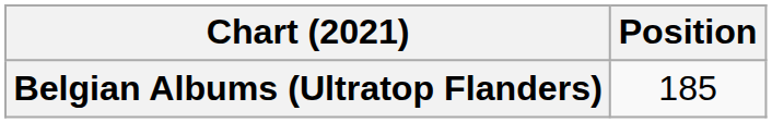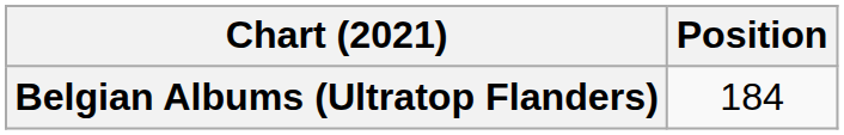 <table class="wikitable plainrowheaders" style="text-align:center">
 <tr>
 <th scope="col">Chart (2021)</th>
 <th scope="col">Position</th>
 </tr>
 <tr>
 <th scope="row">Belgian Albums (Ultratop Flanders)</th>
-<td>185</td>
+<td>184</td>
 </tr>
 </table>
